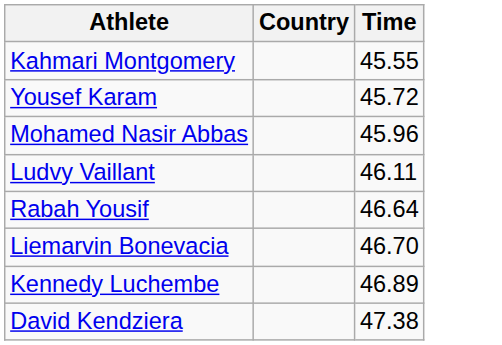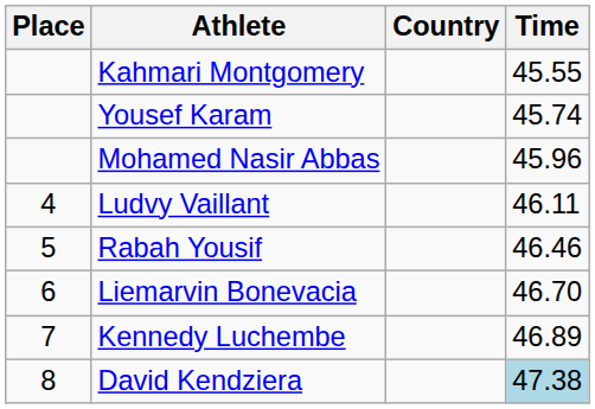 <table class="wikitable mw-datatable sortable">
 <tr>
+<th>Place</th>
 <th>Athlete</th>
 <th>Country</th>
 <th>Time</th>
 </tr>
 <tr>
+<td align=center></td>
 <td><a href='#'>Kahmari Montgomery</a></td>
 <td></td>
 <td>45.55</td>
 </tr>
 <tr>
+<td align=center></td>
 <td><a href='#'>Yousef Karam</a></td>
 <td></td>
-<td>45.72</td>
+<td>45.74</td>
 </tr>
 <tr>
+<td align=center></td>
 <td><a href='#'>Mohamed Nasir Abbas</a></td>
 <td></td>
 <td>45.96</td>
 </tr>
 <tr>
+<td align=center>4</td>
 <td><a href='#'>Ludvy Vaillant</a></td>
 <td></td>
 <td>46.11</td>
 </tr>
 <tr>
+<td align=center>5</td>
 <td><a href='#'>Rabah Yousif</a></td>
 <td></td>
-<td>46.64</td>
+<td>46.46</td>
 </tr>
 <tr>
+<td align=center>6</td>
 <td><a href='#'>Liemarvin Bonevacia</a></td>
 <td></td>
 <td>46.70</td>
 </tr>
 <tr>
+<td align=center>7</td>
 <td><a href='#'>Kennedy Luchembe</a></td>
 <td></td>
 <td>46.89</td>
 </tr>
 <tr>
+<td align=center>8</td>
 <td><a href='#'>David Kendziera</a></td>
 <td></td>
-<td>47.38</td>
+<td style="background: lightblue;">47.38</td>
 </tr>
 </table>
